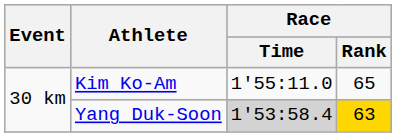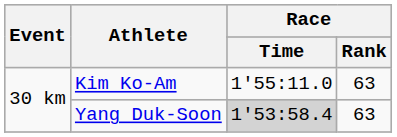 <table class="wikitable" border="1" style="font-size:90%">
 <tr>
 <th rowspan=2>Event</th>
 <th rowspan=2>Athlete</th>
 <th colspan=2>Race</th>
 </tr>
 <tr>
 <th>Time</th>
 <th>Rank</th>
 </tr>
 <tr>
 <td rowspan=2>30 km</td>
 <td><a href='#'>Kim Ko-Am</a></td>
 <td align=center>1'55:11.0</td>
-<td align=center>65</td>
+<td align=center>63</td>
 </tr>
 <tr>
 <td><a href='#'>Yang Duk-Soon</a></td>
 <td align=center style="background: lightgrey;">1'53:58.4</td>
-<td align=center style="background: gold;">63</td>
+<td align=center>63</td>
 </tr>
 </table>
